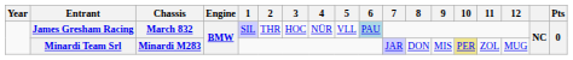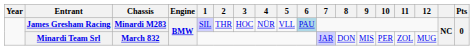 <table class="wikitable" style="text-align:center; font-size:85%">
 <tr>
 <th>Year</th>
 <th>Entrant</th>
 <th>Chassis</th>
 <th>Engine</th>
 <th>1</th>
 <th>2</th>
 <th>3</th>
 <th>4</th>
 <th>5</th>
 <th>6</th>
 <th>7</th>
 <th>8</th>
 <th>9</th>
 <th>10</th>
 <th>11</th>
 <th>12</th>
 <th></th>
 <th>Pts</th>
 </tr>
 <tr>
 <td rowspan=2></td>
 <th nowrap><a href='#'>James Gresham Racing</a></th>
-<th nowrap><a href='#'>March 832</a></th>
+<th nowrap><a href='#'>Minardi M283</a></th>
 <th rowspan=2><a href='#'>BMW</a></th>
 <td style="background:#cfcfff;"><a href='#'>SIL</a><br></td>
 <td><a href='#'>THR</a></td>
 <td><a href='#'>HOC</a></td>
 <td><a href='#'>NÜR</a></td>
 <td><a href='#'>VLL</a></td>
 <td style="background: lightblue;"><a href='#'>PAU</a></td>
 <td colspan=6></td>
 <th rowspan=2>NC</th>
 <th rowspan=2>0</th>
 </tr>
 <tr>
 <th nowrap><a href='#'>Minardi Team Srl</a></th>
-<th nowrap><a href='#'>Minardi M283</a></th>
+<th nowrap><a href='#'>March 832</a></th>
 <td colspan=6></td>
 <td style="background:#cfcfff;"><a href='#'>JAR</a><br></td>
 <td><a href='#'>DON</a></td>
 <td><a href='#'>MIS</a></td>
-<td style="background: khaki;"><a href='#'>PER</a></td>
+<td><a href='#'>PER</a></td>
 <td><a href='#'>ZOL</a></td>
 <td><a href='#'>MUG</a></td>
 </tr>
 </table>
